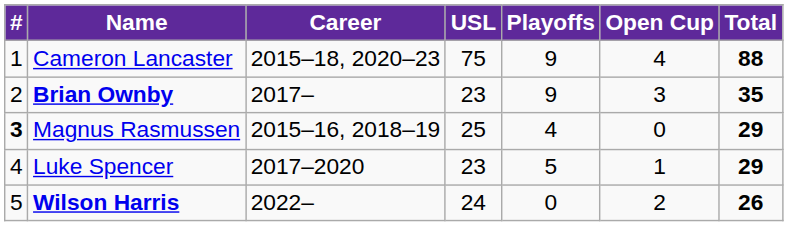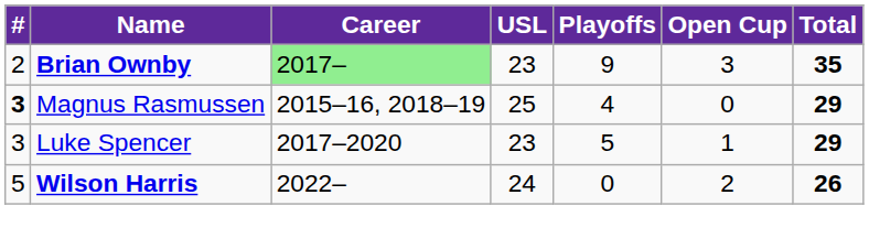 <table class="wikitable" style="text-align:center;">
 <tr>
 <th style="background:#5E299A; color:white;" scope="col">#</th>
 <th style="background:#5E299A; color:white;" scope="col">Name</th>
 <th style="background:#5E299A; color:white;" scope="col">Career</th>
 <th style="background:#5E299A; color:white;" scope="col">USL</th>
 <th style="background:#5E299A; color:white;" scope="col">Playoffs</th>
 <th style="background:#5E299A; color:white;" scope="col">Open Cup</th>
 <th style="background:#5E299A; color:white;" scope="col">Total</th>
 </tr>
 <tr>
-<td>1</td>
-<td align="left"> <a href='#'>Cameron Lancaster</a></td>
-<td align="left">2015–18, 2020–23</td>
-<td>75</td>
-<td>9</td>
-<td>4</td>
-<td><strong>88</strong></td>
-</tr>
-<tr>
 <td>2</td>
 <td align="left"> <strong><a href='#'>Brian Ownby</a></strong></td>
-<td align="left">2017–</td>
+<td align="left" style="background: lightgreen;">2017–</td>
 <td>23</td>
 <td>9</td>
 <td>3</td>
 <td><strong>35</strong></td>
 </tr>
 <tr>
 <td><strong>3</strong></td>
 <td align="left"> <a href='#'>Magnus Rasmussen</a></td>
 <td align="left">2015–16, 2018–19</td>
 <td>25</td>
 <td>4</td>
 <td>0</td>
 <td><strong>29</strong></td>
 </tr>
 <tr>
-<td>4</td>
+<td>3</td>
 <td align="left"><strong></strong> <a href='#'>Luke Spencer</a></td>
 <td align="left">2017–2020</td>
 <td>23</td>
 <td>5</td>
 <td>1</td>
 <td><strong>29</strong></td>
 </tr>
 <tr>
 <td>5</td>
 <td align="left"> <strong><a href='#'>Wilson Harris</a></strong></td>
 <td align="left">2022–</td>
 <td>24</td>
 <td>0</td>
 <td>2</td>
 <td><strong>26</strong></td>
 </tr>
 </table>
